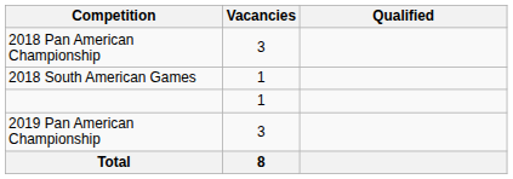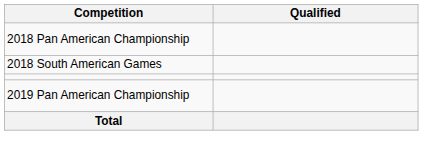 <table class = "wikitable" width=560>
 <tr>
 <th width=300>Competition</th>
-<th width=80>Vacancies</th>
 <th width=300>Qualified</th>
 </tr>
 <tr>
 <td>2018 Pan American Championship</td>
-<td align="center">3</td>
 <td><br><br></td>
 </tr>
 <tr>
 <td>2018 South American Games</td>
-<td align="center">1</td>
 <td></td>
 </tr>
 <tr>
 <td></td>
-<td align="center">1</td>
 <td></td>
 </tr>
 <tr>
 <td>2019 Pan American Championship</td>
-<td align="center">3</td>
 <td><br><br></td>
 </tr>
 <tr>
 <th>Total</th>
-<th>8</th>
 <th></th>
 </tr>
 </table>
